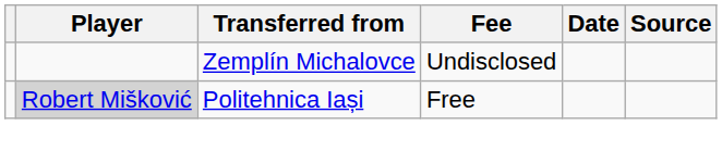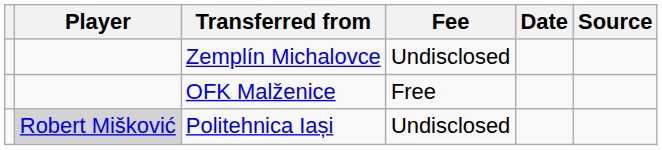 <table class="wikitable plainrowheaders sortable">
 <tr>
 <th></th>
 <th scope="col">Player</th>
 <th>Transferred from</th>
 <th style="width: 80px;">Fee</th>
 <th scope="col">Date</th>
 <th scope="col">Source</th>
 </tr>
 <tr>
 <td align="center"></td>
 <td></td>
 <td> <a href='#'>Zemplín Michalovce</a></td>
 <td>Undisclosed</td>
 <td></td>
 <td></td>
 </tr>
 <tr>
 <td align="center"></td>
-<td style="background: lightgrey;"> <a href='#'>Robert Mišković</a></td>
-<td> <a href='#'>Politehnica Iași</a></td>
+<td></td>
+<td> <a href='#'>OFK Malženice</a></td>
 <td>Free</td>
 <td></td>
 <td></td>
 </tr>
+<tr>
+<td align="center"></td>
+<td style="background: lightgrey;"> <a href='#'>Robert Mišković</a></td>
+<td> <a href='#'>Politehnica Iași</a></td>
+<td>Undisclosed</td>
+<td></td>
+<td></td>
+</tr>
 </table>
